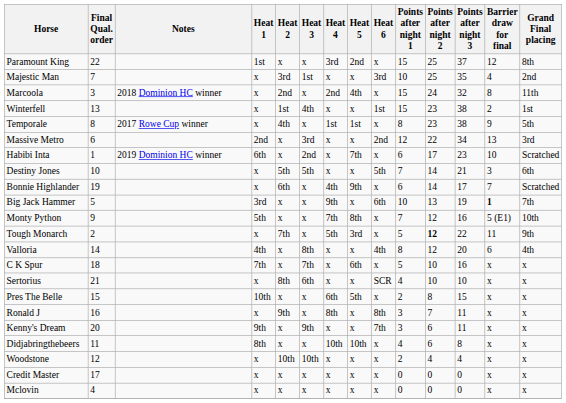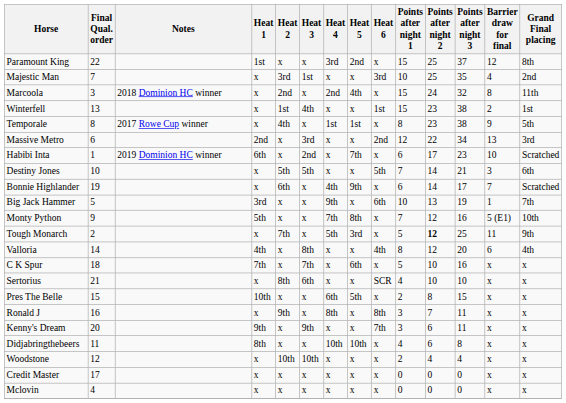 <table class="wikitable sortable" style="font-size:90%">
 <tr>
 <th width="120px">Horse<br></th>
 <th width="25px">Final Qual. order<br></th>
 <th width="200px">Notes<br></th>
 <th width="25px">Heat 1<br></th>
 <th width="25px">Heat 2<br></th>
 <th width="25px">Heat 3<br></th>
 <th width="25px">Heat 4<br></th>
 <th width="25px">Heat 5<br></th>
 <th width="25px">Heat 6<br></th>
 <th width="25px">Points after night 1<br></th>
 <th width="25px">Points after night 2<br></th>
 <th width="25px">Points after night 3<br></th>
 <th width="25px">Barrier draw for final<br></th>
 <th width="25px">Grand Final placing<br></th>
 </tr>
 <tr>
 <td>Paramount King</td>
 <td>22</td>
 <td></td>
 <td>1st</td>
 <td>x</td>
 <td>x</td>
 <td>3rd</td>
 <td>2nd</td>
 <td>x</td>
 <td>15</td>
 <td>25</td>
 <td>37</td>
 <td>12</td>
 <td>8th</td>
 </tr>
 <tr>
 <td>Majestic Man</td>
 <td>7</td>
 <td></td>
 <td>x</td>
 <td>3rd</td>
 <td>1st</td>
 <td>x</td>
 <td>x</td>
 <td>3rd</td>
 <td>10</td>
 <td>25</td>
 <td>35</td>
 <td>4</td>
 <td>2nd</td>
 </tr>
 <tr>
 <td>Marcoola</td>
 <td>3</td>
 <td>2018 <a href='#'>Dominion HC</a> winner</td>
 <td>x</td>
 <td>2nd</td>
 <td>x</td>
 <td>2nd</td>
 <td>4th</td>
 <td>x</td>
 <td>15</td>
 <td>24</td>
 <td>32</td>
 <td>8</td>
 <td>11th</td>
 </tr>
 <tr>
 <td>Winterfell</td>
 <td>13</td>
 <td></td>
 <td>x</td>
 <td>1st</td>
 <td>4th</td>
 <td>x</td>
 <td>x</td>
 <td>1st</td>
 <td>15</td>
 <td>23</td>
 <td>38</td>
 <td>2</td>
 <td>1st</td>
 </tr>
 <tr>
 <td>Temporale</td>
 <td>8</td>
 <td>2017 <a href='#'>Rowe Cup</a> winner</td>
 <td>x</td>
 <td>4th</td>
 <td>x</td>
 <td>1st</td>
 <td>1st</td>
 <td>x</td>
 <td>8</td>
 <td>23</td>
 <td>38</td>
 <td>9</td>
 <td>5th</td>
 </tr>
 <tr>
 <td>Massive Metro</td>
 <td>6</td>
 <td></td>
 <td>2nd</td>
 <td>x</td>
 <td>3rd</td>
 <td>x</td>
 <td>x</td>
 <td>2nd</td>
 <td>12</td>
 <td>22</td>
 <td>34</td>
 <td>13</td>
 <td>3rd</td>
 </tr>
 <tr>
 <td>Habibi Inta</td>
 <td>1</td>
 <td>2019 <a href='#'>Dominion HC</a> winner</td>
 <td>6th</td>
 <td>x</td>
 <td>2nd</td>
 <td>x</td>
 <td>7th</td>
 <td>x</td>
 <td>6</td>
 <td>17</td>
 <td>23</td>
 <td>10</td>
 <td>Scratched</td>
 </tr>
 <tr>
 <td>Destiny Jones</td>
 <td>10</td>
 <td></td>
 <td>x</td>
 <td>5th</td>
 <td>5th</td>
 <td>x</td>
 <td>x</td>
 <td>5th</td>
 <td>7</td>
 <td>14</td>
 <td>21</td>
 <td>3</td>
 <td>6th</td>
 </tr>
 <tr>
 <td>Bonnie Highlander</td>
 <td>19</td>
 <td></td>
 <td>x</td>
 <td>6th</td>
 <td>x</td>
 <td>4th</td>
 <td>9th</td>
 <td>x</td>
 <td>6</td>
 <td>14</td>
 <td>17</td>
 <td>7</td>
 <td>Scratched</td>
 </tr>
 <tr>
 <td>Big Jack Hammer</td>
 <td>5</td>
 <td></td>
 <td>3rd</td>
 <td>x</td>
 <td>x</td>
 <td>9th</td>
 <td>x</td>
 <td>6th</td>
 <td>10</td>
 <td>13</td>
 <td>19</td>
-<td><strong>1</strong></td>
+<td>1</td>
 <td>7th</td>
 </tr>
 <tr>
 <td>Monty Python</td>
 <td>9</td>
 <td></td>
 <td>5th</td>
 <td>x</td>
 <td>x</td>
 <td>7th</td>
 <td>8th</td>
 <td>x</td>
 <td>7</td>
 <td>12</td>
 <td>16</td>
 <td>5 (E1)</td>
 <td>10th</td>
 </tr>
 <tr>
 <td>Tough Monarch</td>
 <td>2</td>
 <td></td>
 <td>x</td>
 <td>7th</td>
 <td>x</td>
 <td>5th</td>
 <td>3rd</td>
 <td>x</td>
 <td>5</td>
 <td><strong>12</strong></td>
-<td>22</td>
+<td>25</td>
 <td>11</td>
 <td>9th</td>
 </tr>
 <tr>
 <td>Valloria</td>
 <td>14</td>
 <td></td>
 <td>4th</td>
 <td>x</td>
 <td>8th</td>
 <td>x</td>
 <td>x</td>
 <td>4th</td>
 <td>8</td>
 <td>12</td>
 <td>20</td>
 <td>6</td>
 <td>4th</td>
 </tr>
 <tr>
 <td>C K Spur</td>
 <td>18</td>
 <td></td>
 <td>7th</td>
 <td>x</td>
 <td>7th</td>
 <td>x</td>
 <td>6th</td>
 <td>x</td>
 <td>5</td>
 <td>10</td>
 <td>16</td>
 <td>x</td>
 <td>x</td>
 </tr>
 <tr>
 <td>Sertorius</td>
 <td>21</td>
 <td></td>
 <td>x</td>
 <td>8th</td>
 <td>6th</td>
 <td>x</td>
 <td>x</td>
 <td>SCR</td>
 <td>4</td>
 <td>10</td>
 <td>10</td>
 <td>x</td>
 <td>x</td>
 </tr>
 <tr>
 <td>Pres The Belle</td>
 <td>15</td>
 <td></td>
 <td>10th</td>
 <td>x</td>
 <td>x</td>
 <td>6th</td>
 <td>5th</td>
 <td>x</td>
 <td>2</td>
 <td>8</td>
 <td>15</td>
 <td>x</td>
 <td>x</td>
 </tr>
 <tr>
 <td>Ronald J</td>
 <td>16</td>
 <td></td>
 <td>x</td>
 <td>9th</td>
 <td>x</td>
 <td>8th</td>
 <td>x</td>
 <td>8th</td>
 <td>3</td>
 <td>7</td>
 <td>11</td>
 <td>x</td>
 <td>x</td>
 </tr>
 <tr>
 <td>Kenny's Dream</td>
 <td>20</td>
 <td></td>
 <td>9th</td>
 <td>x</td>
 <td>9th</td>
 <td>x</td>
 <td>x</td>
 <td>7th</td>
 <td>3</td>
 <td>6</td>
 <td>11</td>
 <td>x</td>
 <td>x</td>
 </tr>
 <tr>
 <td>Didjabringthebeers</td>
 <td>11</td>
 <td></td>
 <td>8th</td>
 <td>x</td>
 <td>x</td>
 <td>10th</td>
 <td>10th</td>
 <td>x</td>
 <td>4</td>
 <td>6</td>
 <td>8</td>
 <td>x</td>
 <td>x</td>
 </tr>
 <tr>
 <td>Woodstone</td>
 <td>12</td>
 <td></td>
 <td>x</td>
 <td>10th</td>
 <td>10th</td>
 <td>x</td>
 <td>x</td>
 <td>x</td>
 <td>2</td>
 <td>4</td>
 <td>4</td>
 <td>x</td>
 <td>x</td>
 </tr>
 <tr>
 <td>Credit Master</td>
 <td>17</td>
 <td></td>
 <td>x</td>
 <td>x</td>
 <td>x</td>
 <td>x</td>
 <td>x</td>
 <td>x</td>
 <td>0</td>
 <td>0</td>
 <td>0</td>
 <td>x</td>
 <td>x</td>
 </tr>
 <tr>
 <td>Mclovin</td>
 <td>4</td>
 <td></td>
 <td>x</td>
 <td>x</td>
 <td>x</td>
 <td>x</td>
 <td>x</td>
 <td>x</td>
 <td>0</td>
 <td>0</td>
 <td>0</td>
 <td>x</td>
 <td>x</td>
 </tr>
 <tr>
 </tr>
 </table>
